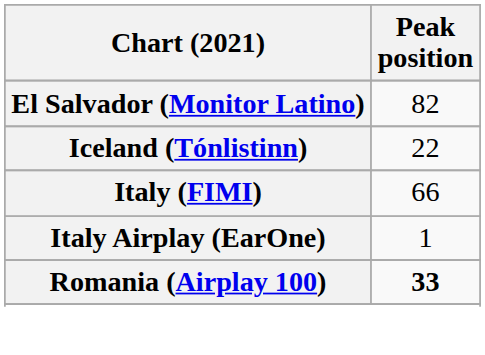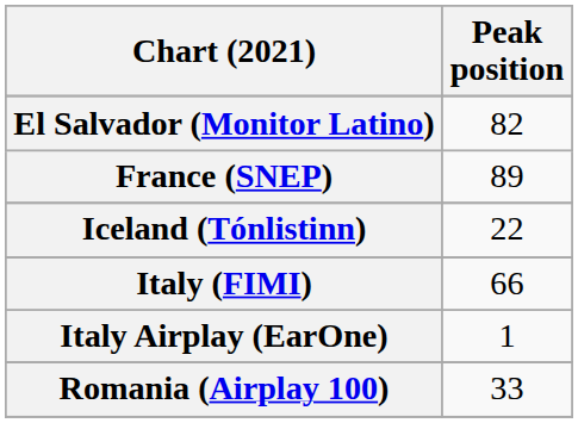 <table class="wikitable sortable plainrowheaders" style="text-align:center">
 <tr>
 <th scope="col">Chart (2021)</th>
 <th scope="col">Peak<br>position</th>
 </tr>
 <tr>
 </tr>
 <tr>
 </tr>
 <tr>
 </tr>
 <tr>
 </tr>
 <tr>
 </tr>
 <tr>
 </tr>
 <tr>
 <th scope="row">El Salvador (<a href='#'>Monitor Latino</a>)</th>
 <td>82</td>
+</tr>
+<tr>
+<th scope="row">France (<a href='#'>SNEP</a>)</th>
+<td>89</td>
 </tr>
 <tr>
 </tr>
 <tr>
 </tr>
 <tr>
 </tr>
 <tr>
 </tr>
 <tr>
 <th scope="row">Iceland (<a href='#'>Tónlistinn</a>)</th>
 <td>22</td>
 </tr>
 <tr>
 </tr>
 <tr>
 <th scope="row">Italy (<a href='#'>FIMI</a>)</th>
 <td>66</td>
 </tr>
 <tr>
 <th scope="row">Italy Airplay (EarOne)</th>
 <td>1</td>
 </tr>
 <tr>
 </tr>
 <tr>
 </tr>
 <tr>
 </tr>
 <tr>
 </tr>
 <tr>
 <th scope="row">Romania (<a href='#'>Airplay 100</a>)</th>
-<td><strong>33</strong></td>
+<td>33</td>
 </tr>
 <tr>
 </tr>
 <tr>
 </tr>
 <tr>
 </tr>
 <tr>
 </tr>
 <tr>
 </tr>
 <tr>
 </tr>
 <tr>
 </tr>
 </table>
